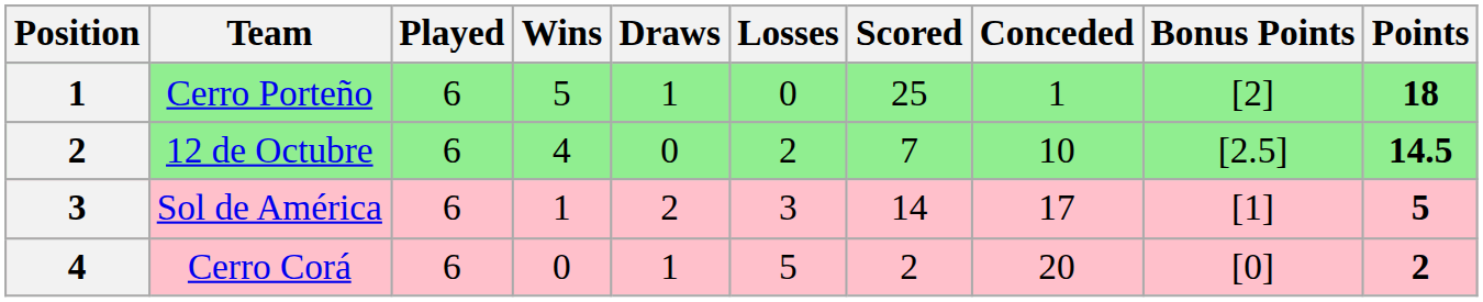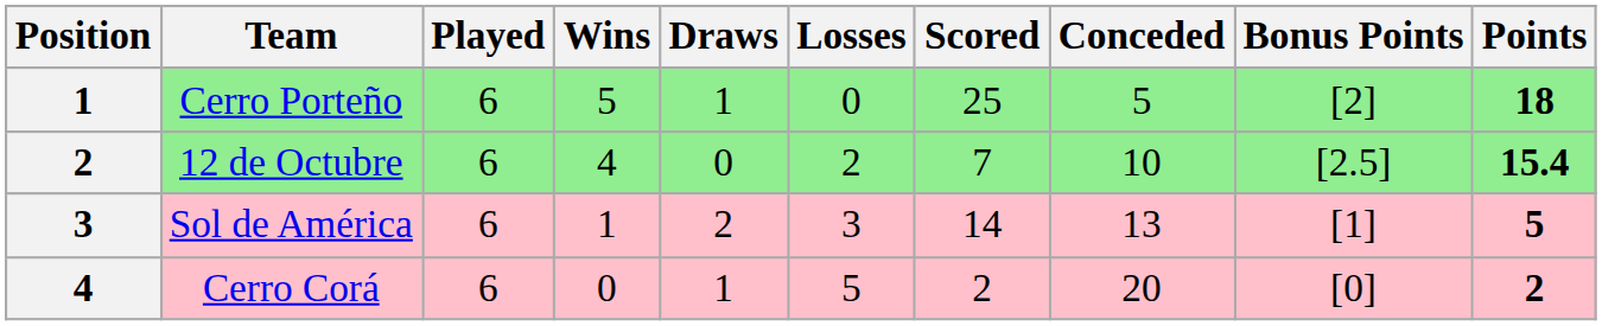 <table class="wikitable" style="text-align:center">
 <tr>
 <th>Position</th>
 <th>Team</th>
 <th>Played</th>
 <th>Wins</th>
 <th>Draws</th>
 <th>Losses</th>
 <th>Scored</th>
 <th>Conceded</th>
 <th>Bonus Points</th>
 <th>Points</th>
 </tr>
 <tr style="background:lightgreen;">
 <th>1</th>
 <td><a href='#'>Cerro Porteño</a></td>
 <td>6</td>
 <td>5</td>
 <td>1</td>
 <td>0</td>
 <td>25</td>
-<td>1</td>
+<td>5</td>
 <td>[2]</td>
 <td><strong>18</strong></td>
 </tr>
 <tr style="background:lightgreen;">
 <th>2</th>
 <td><a href='#'>12 de Octubre</a></td>
 <td>6</td>
 <td>4</td>
 <td>0</td>
 <td>2</td>
 <td>7</td>
 <td>10</td>
 <td>[2.5]</td>
-<td><strong>14.5</strong></td>
+<td><strong>15.4</strong></td>
 </tr>
 <tr style="background:pink;">
 <th>3</th>
 <td><a href='#'>Sol de América</a></td>
 <td>6</td>
 <td>1</td>
 <td>2</td>
 <td>3</td>
 <td>14</td>
-<td>17</td>
+<td>13</td>
 <td>[1]</td>
 <td><strong>5</strong></td>
 </tr>
 <tr style="background:pink;">
 <th>4</th>
 <td><a href='#'>Cerro Corá</a></td>
 <td>6</td>
 <td>0</td>
 <td>1</td>
 <td>5</td>
 <td>2</td>
 <td>20</td>
 <td>[0]</td>
 <td><strong>2</strong></td>
 </tr>
 </table>
